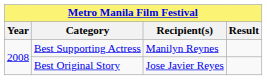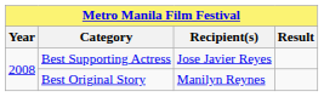 <table class=wikitable>
 <tr>
 <th colspan=4 style="background:#fbf373"><a href='#'>Metro Manila Film Festival</a></th>
 </tr>
 <tr>
 <th>Year</th>
 <th>Category</th>
 <th>Recipient(s)</th>
 <th>Result</th>
 </tr>
 <tr>
 <td rowspan=2><a href='#'>2008</a></td>
 <td><a href='#'>Best Supporting Actress</a></td>
-<td><a href='#'>Manilyn Reynes</a></td>
+<td><a href='#'>Jose Javier Reyes</a></td>
 <td></td>
 </tr>
 <tr>
 <td><a href='#'>Best Original Story</a></td>
-<td><a href='#'>Jose Javier Reyes</a></td>
+<td><a href='#'>Manilyn Reynes</a></td>
 <td></td>
 </tr>
 </table>
